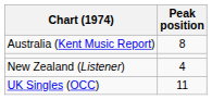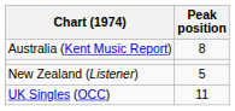 <table class="wikitable sortable">
 <tr>
 <th align="left">Chart (1974)</th>
 <th align="left">Peak<br>position</th>
 </tr>
 <tr>
 <td align="left">Australia (<a href='#'>Kent Music Report</a>)</td>
 <td style="text-align:center;">8</td>
 </tr>
 <tr>
 <td></td>
 </tr>
 <tr>
 <td align="left">New Zealand (<em>Listener</em>)</td>
-<td style="text-align:center;">4</td>
+<td style="text-align:center;">5</td>
 </tr>
 <tr>
 <td align="left"><a href='#'>UK Singles</a> (<a href='#'>OCC</a>)</td>
 <td style="text-align:center;">11</td>
 </tr>
 </table>
